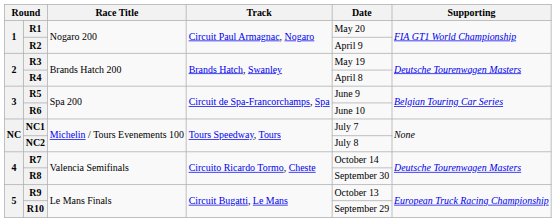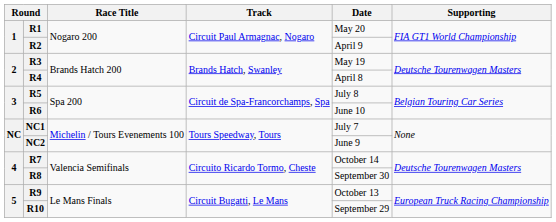 <table class="wikitable" style="font-size:85%;">
 <tr>
 <th colspan=2>Round</th>
 <th>Race Title</th>
 <th>Track</th>
 <th>Date</th>
 <th>Supporting</th>
 </tr>
 <tr>
 <th rowspan=2>1</th>
 <th>R1</th>
 <td rowspan=2>Nogaro 200</td>
 <td rowspan=2> <a href='#'>Circuit Paul Armagnac</a>, <a href='#'>Nogaro</a></td>
 <td>May 20</td>
 <td rowspan=2><em><a href='#'>FIA GT1 World Championship</a></em></td>
 </tr>
 <tr>
 <th>R2</th>
 <td>April 9</td>
 </tr>
 <tr>
 <th rowspan=2>2</th>
 <th>R3</th>
 <td rowspan=2>Brands Hatch 200</td>
 <td rowspan=2> <a href='#'>Brands Hatch</a>, <a href='#'>Swanley</a></td>
 <td>May 19</td>
 <td rowspan=2><em><a href='#'>Deutsche Tourenwagen Masters</a></em></td>
 </tr>
 <tr>
 <th>R4</th>
 <td>April 8</td>
 </tr>
 <tr>
 <th rowspan=2>3</th>
 <th>R5</th>
 <td rowspan=2>Spa 200</td>
 <td rowspan=2> <a href='#'>Circuit de Spa-Francorchamps</a>, <a href='#'>Spa</a></td>
-<td>June 9</td>
+<td>July 8</td>
 <td rowspan=2><em><a href='#'>Belgian Touring Car Series</a></em></td>
 </tr>
 <tr>
 <th>R6</th>
 <td>June 10</td>
 </tr>
 <tr>
 <th rowspan=2>NC</th>
 <th>NC1</th>
 <td rowspan=2><a href='#'>Michelin</a> / Tours Evenements 100</td>
 <td rowspan=2> <a href='#'>Tours Speedway</a>, <a href='#'>Tours</a></td>
 <td>July 7</td>
 <td rowspan=2><em>None</em></td>
 </tr>
 <tr>
 <th>NC2</th>
-<td>July 8</td>
+<td>June 9</td>
 </tr>
 <tr>
 <th rowspan=2>4</th>
 <th>R7</th>
 <td rowspan=2>Valencia Semifinals</td>
 <td rowspan=2> <a href='#'>Circuito Ricardo Tormo</a>, <a href='#'>Cheste</a></td>
 <td>October 14</td>
 <td rowspan=2><em><a href='#'>Deutsche Tourenwagen Masters</a></em></td>
 </tr>
 <tr>
 <th>R8</th>
 <td>September 30</td>
 </tr>
 <tr>
 <th rowspan=2>5</th>
 <th>R9</th>
 <td rowspan=2>Le Mans Finals</td>
 <td rowspan=2> <a href='#'>Circuit Bugatti</a>, <a href='#'>Le Mans</a></td>
 <td>October 13</td>
 <td rowspan=2><em><a href='#'>European Truck Racing Championship</a></em></td>
 </tr>
 <tr>
 <th>R10</th>
 <td>September 29</td>
 </tr>
 </table>
